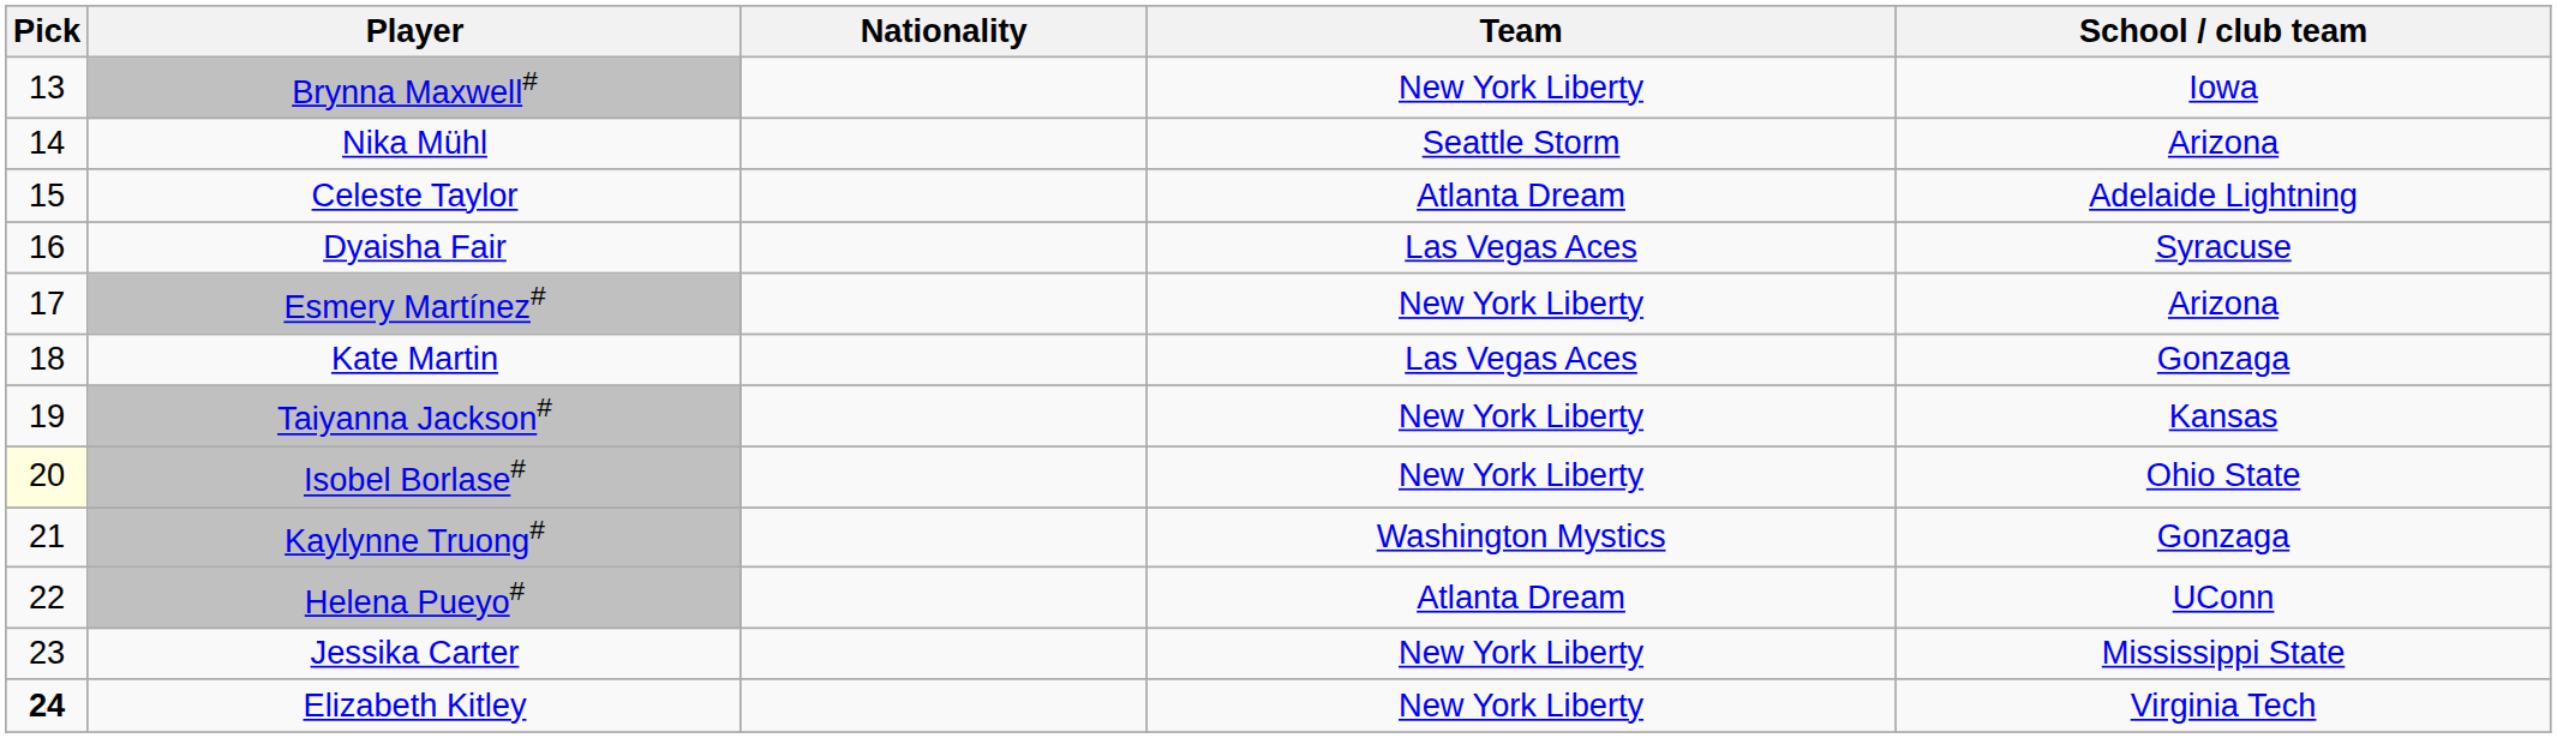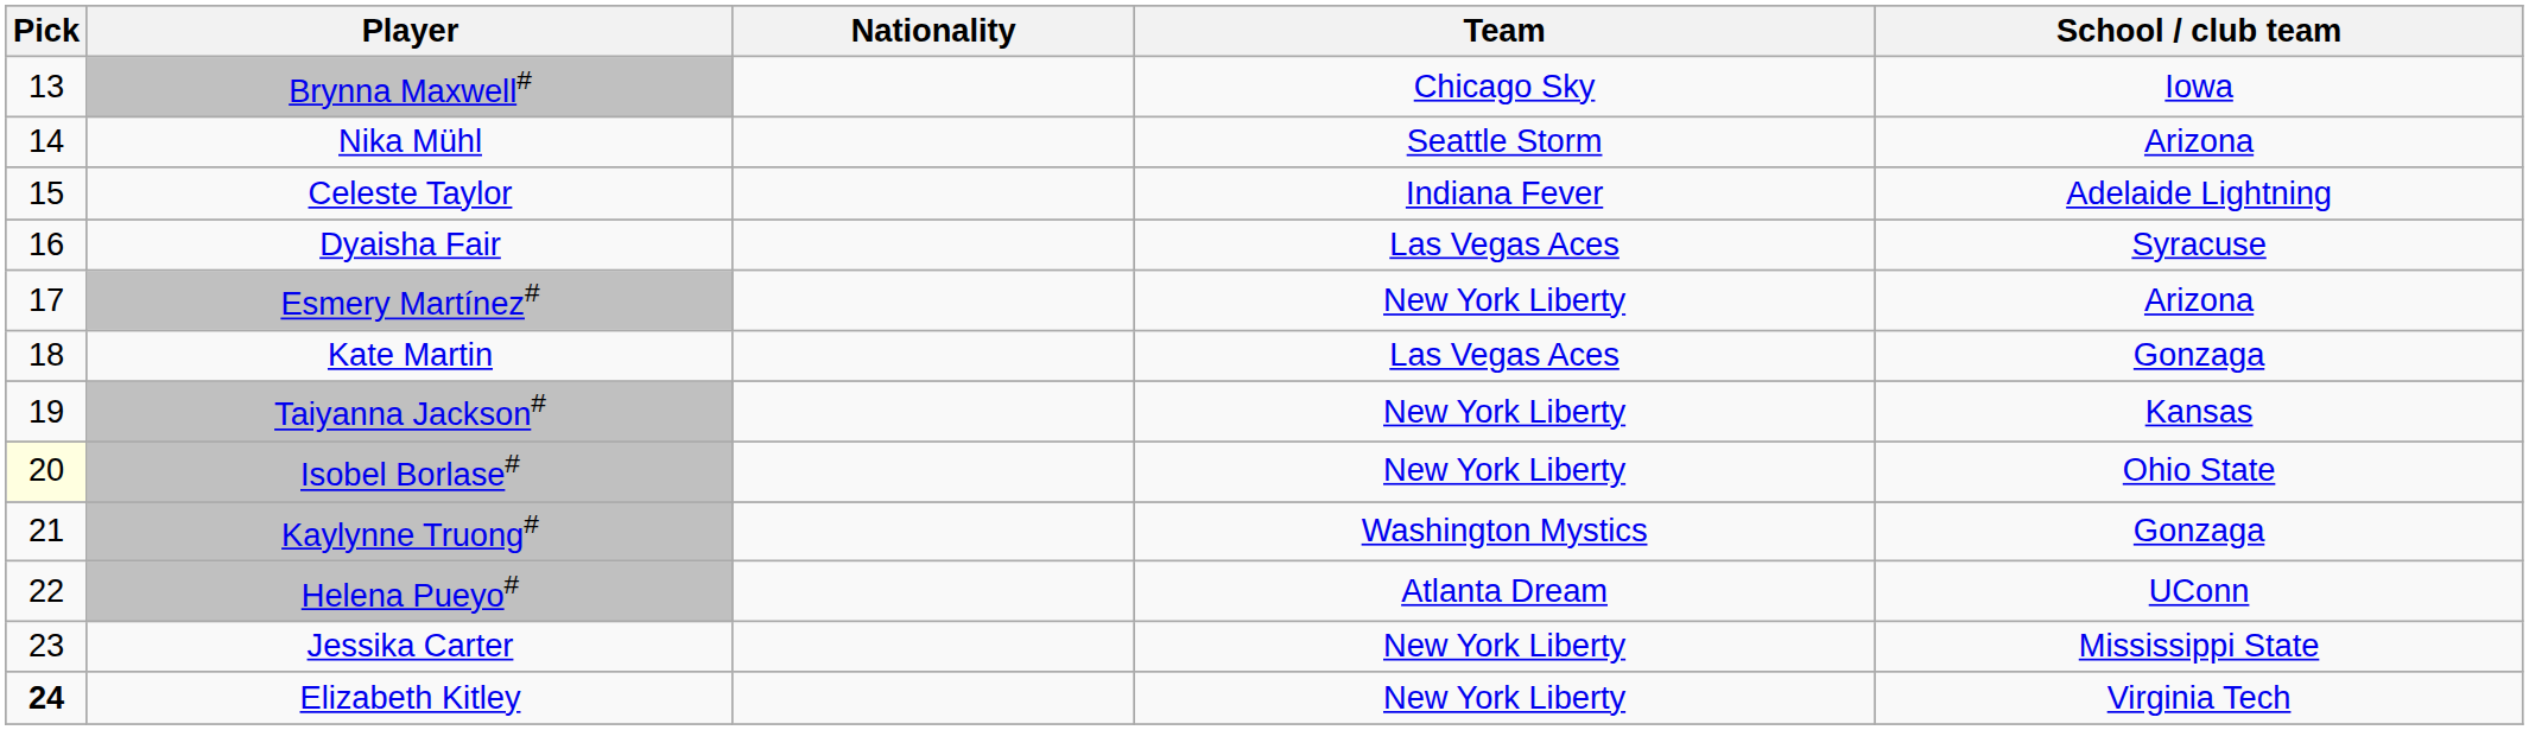 <table class="wikitable" style="text-align: center;">
 <tr>
 <th width=30>Pick</th>
 <th width=333>Player</th>
 <th width=200>Nationality</th>
 <th width=383>Team</th>
 <th width=333>School / club team</th>
 </tr>
 <tr>
 <td>13</td>
 <td bgcolor="#C0C0C0"><a href='#'>Brynna Maxwell</a><sup>#</sup></td>
 <td></td>
-<td><a href='#'>New York Liberty</a></td>
+<td><a href='#'>Chicago Sky</a> </td>
 <td><a href='#'>Iowa</a></td>
 </tr>
 <tr>
 <td>14</td>
 <td><a href='#'>Nika Mühl</a></td>
 <td></td>
 <td><a href='#'>Seattle Storm</a></td>
 <td><a href='#'>Arizona</a></td>
 </tr>
 <tr>
 <td>15</td>
 <td><a href='#'>Celeste Taylor</a></td>
 <td></td>
-<td><a href='#'>Atlanta Dream</a></td>
+<td><a href='#'>Indiana Fever</a></td>
 <td><a href='#'>Adelaide Lightning</a> </td>
 </tr>
 <tr>
 <td>16</td>
 <td><a href='#'>Dyaisha Fair</a></td>
 <td></td>
 <td><a href='#'>Las Vegas Aces</a> </td>
 <td><a href='#'>Syracuse</a></td>
 </tr>
 <tr>
 <td>17</td>
 <td bgcolor="#C0C0C0"><a href='#'>Esmery Martínez</a><sup>#</sup></td>
 <td></td>
 <td><a href='#'>New York Liberty</a> </td>
 <td><a href='#'>Arizona</a></td>
 </tr>
 <tr>
 <td>18</td>
 <td><a href='#'>Kate Martin</a></td>
 <td></td>
 <td><a href='#'>Las Vegas Aces</a> </td>
 <td><a href='#'>Gonzaga</a></td>
 </tr>
 <tr>
 <td>19</td>
 <td bgcolor="#C0C0C0"><a href='#'>Taiyanna Jackson</a><sup>#</sup></td>
 <td></td>
 <td><a href='#'>New York Liberty</a></td>
 <td><a href='#'>Kansas</a></td>
 </tr>
 <tr>
 <td style="background: lightyellow;">20</td>
 <td bgcolor="#C0C0C0"><a href='#'>Isobel Borlase</a><sup>#</sup></td>
 <td></td>
 <td><a href='#'>New York Liberty</a></td>
 <td><a href='#'>Ohio State</a></td>
 </tr>
 <tr>
 <td>21</td>
 <td bgcolor="#C0C0C0"><a href='#'>Kaylynne Truong</a><sup>#</sup></td>
 <td><br></td>
 <td><a href='#'>Washington Mystics</a> </td>
 <td><a href='#'>Gonzaga</a></td>
 </tr>
 <tr>
 <td>22</td>
 <td bgcolor="#C0C0C0"><a href='#'>Helena Pueyo</a><sup>#</sup></td>
 <td></td>
 <td><a href='#'>Atlanta Dream</a></td>
 <td><a href='#'>UConn</a></td>
 </tr>
 <tr>
 <td>23</td>
 <td><a href='#'>Jessika Carter</a></td>
 <td></td>
 <td><a href='#'>New York Liberty</a></td>
 <td><a href='#'>Mississippi State</a></td>
 </tr>
 <tr>
 <td><strong>24</strong></td>
 <td><a href='#'>Elizabeth Kitley</a></td>
 <td></td>
 <td><a href='#'>New York Liberty</a></td>
 <td><a href='#'>Virginia Tech</a></td>
 </tr>
 </table>
